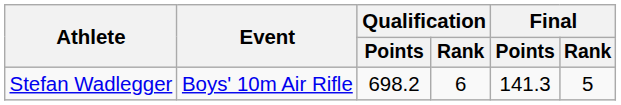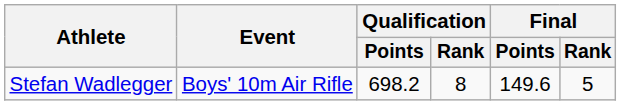 <table class="wikitable" style="font-size:90%;">
 <tr>
 <th rowspan=2>Athlete</th>
 <th rowspan=2>Event</th>
 <th colspan=2>Qualification</th>
 <th colspan=2>Final</th>
 </tr>
 <tr style="font-size:95%">
 <th>Points</th>
 <th>Rank</th>
 <th>Points</th>
 <th>Rank</th>
 </tr>
 <tr align=center>
 <td align=left><a href='#'>Stefan Wadlegger</a></td>
 <td align=left><a href='#'>Boys' 10m Air Rifle</a></td>
 <td>698.2</td>
-<td>6</td>
-<td>141.3</td>
+<td>8</td>
+<td>149.6</td>
 <td>5</td>
 </tr>
 </table>
